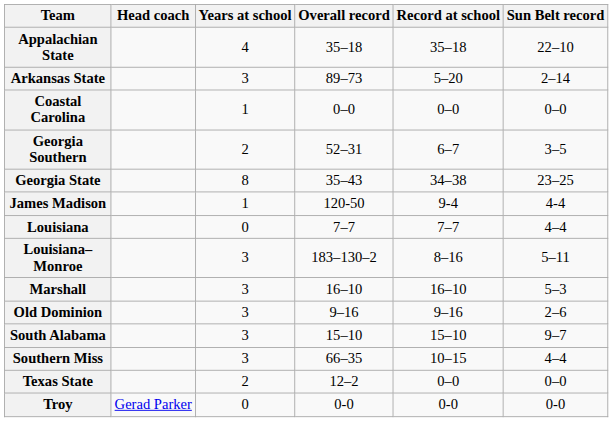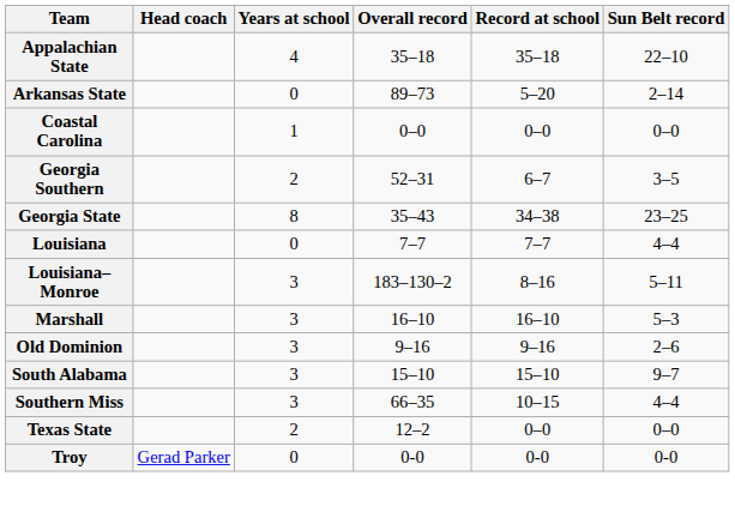 <table class="wikitable sortable" style="text-align: center;">
 <tr>
 <th style="width:110px;">Team</th>
 <th>Head coach</th>
 <th>Years at school</th>
 <th>Overall record</th>
 <th>Record at school</th>
 <th>Sun Belt record</th>
 </tr>
 <tr>
 <th>Appalachian State</th>
 <td></td>
 <td>4</td>
 <td>35–18</td>
 <td>35–18</td>
 <td>22–10</td>
 </tr>
 <tr>
 <th>Arkansas State</th>
 <td></td>
-<td>3</td>
+<td>0</td>
 <td>89–73</td>
 <td>5–20</td>
 <td>2–14</td>
 </tr>
 <tr>
 <th>Coastal Carolina</th>
 <td></td>
 <td>1</td>
 <td>0–0</td>
 <td>0–0</td>
 <td>0–0</td>
 </tr>
 <tr>
 <th>Georgia Southern</th>
 <td></td>
 <td>2</td>
 <td>52–31</td>
 <td>6–7</td>
 <td>3–5</td>
 </tr>
 <tr>
 <th>Georgia State</th>
 <td></td>
 <td>8</td>
 <td>35–43</td>
 <td>34–38</td>
 <td>23–25</td>
-</tr>
-<tr>
-<th>James Madison</th>
-<td></td>
-<td>1</td>
-<td>120-50</td>
-<td>9-4</td>
-<td>4-4</td>
 </tr>
 <tr>
 <th>Louisiana</th>
 <td></td>
 <td>0</td>
 <td>7–7</td>
 <td>7–7</td>
 <td>4–4</td>
 </tr>
 <tr>
 <th>Louisiana–Monroe</th>
 <td></td>
 <td>3</td>
 <td>183–130–2</td>
 <td>8–16</td>
 <td>5–11</td>
 </tr>
 <tr>
 <th>Marshall</th>
 <td></td>
 <td>3</td>
 <td>16–10</td>
 <td>16–10</td>
 <td>5–3</td>
 </tr>
 <tr>
 <th>Old Dominion</th>
 <td></td>
 <td>3</td>
 <td>9–16</td>
 <td>9–16</td>
 <td>2–6</td>
 </tr>
 <tr>
 <th>South Alabama</th>
 <td></td>
 <td>3</td>
 <td>15–10</td>
 <td>15–10</td>
 <td>9–7</td>
 </tr>
 <tr>
 <th>Southern Miss</th>
 <td></td>
 <td>3</td>
 <td>66–35</td>
 <td>10–15</td>
 <td>4–4</td>
 </tr>
 <tr>
 <th>Texas State</th>
 <td></td>
 <td>2</td>
 <td>12–2</td>
 <td>0–0</td>
 <td>0–0</td>
 </tr>
 <tr>
 <th>Troy</th>
 <td><a href='#'>Gerad Parker</a></td>
 <td>0</td>
 <td>0-0</td>
 <td>0-0</td>
 <td>0-0</td>
 </tr>
 </table>
